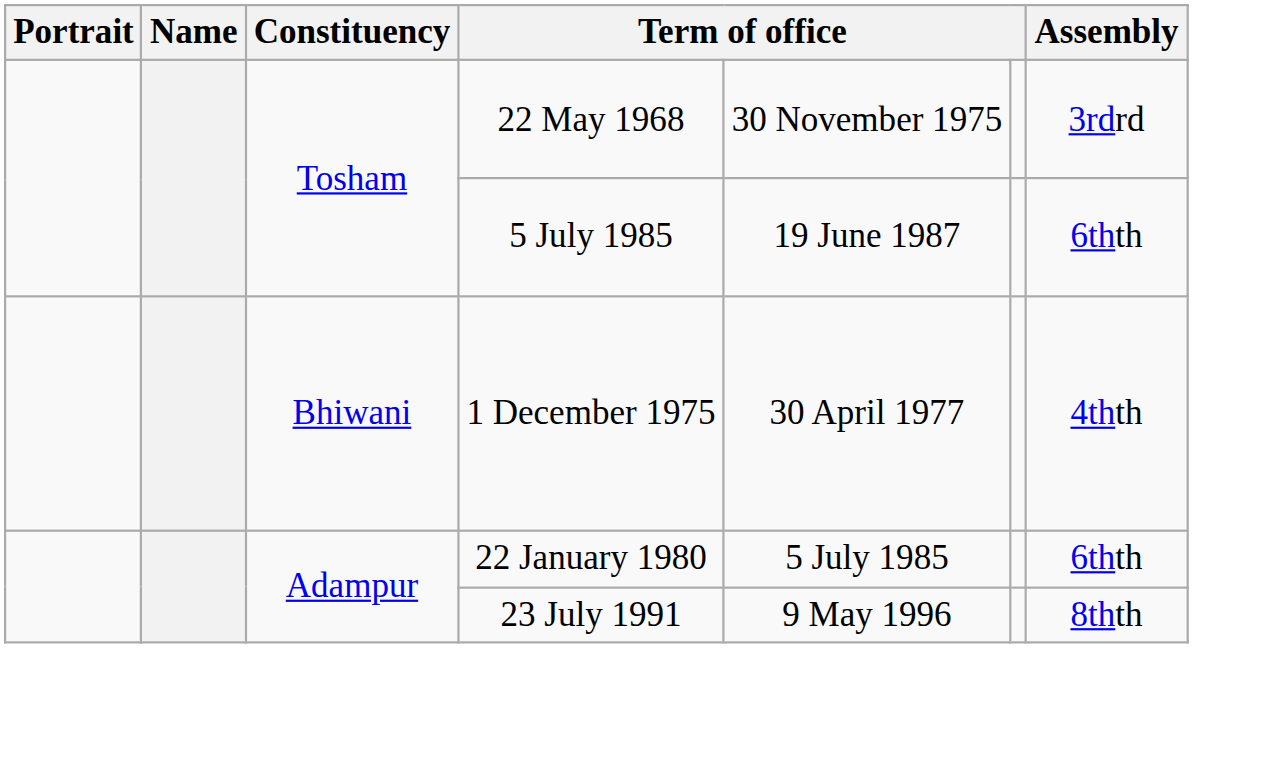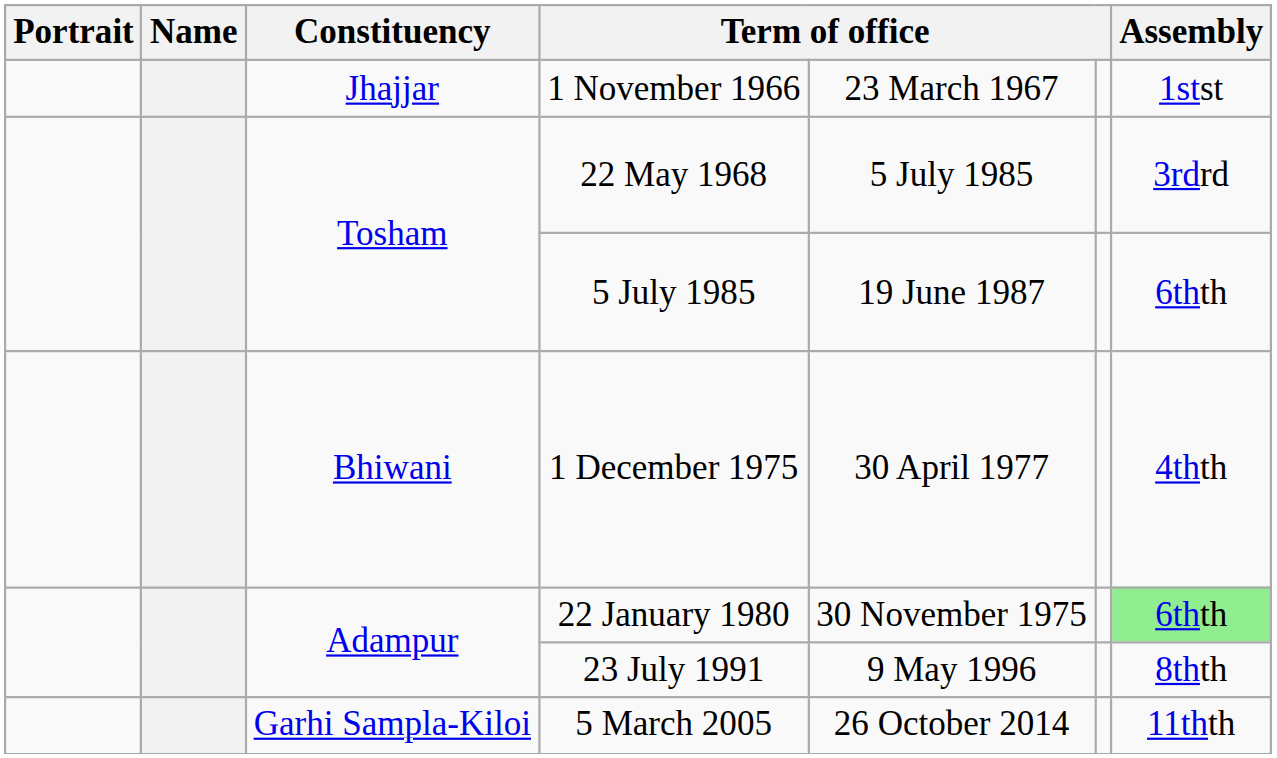 <table class="wikitable sortable" style="text-align:center">
 <tr>
 <th class="unsortable" scope="col">Portrait</th>
 <th scope="col" class="sortable">Name</th>
 <th scope="col">Constituency</th>
 <th colspan="3" scope="colgroup">Term of office</th>
 <th scope="col">Assembly</th>
 </tr>
 <tr align=center>
+<td></td>
+<th scope="row"></th>
+<td><a href='#'>Jhajjar</a></td>
+<td>1 November 1966</td>
+<td>23 March 1967</td>
+<td></td>
+<td><a href='#'>1st</a>st</td>
+</tr>
+<tr align=center>
 <td rowspan="2" align="center" height="100px"></td>
 <th scope="row" rowspan="2"></th>
 <td rowspan="2"><a href='#'>Tosham</a></td>
 <td>22 May 1968</td>
-<td>30 November 1975</td>
+<td>5 July 1985</td>
 <td></td>
 <td><a href='#'>3rd</a>rd</td>
 </tr>
 <tr align=center>
 <td>5 July 1985</td>
 <td>19 June 1987</td>
 <td></td>
 <td><a href='#'>6th</a>th</td>
 </tr>
 <tr align=center>
 <td align="center" height="100px"></td>
 <th scope="row"></th>
 <td><a href='#'>Bhiwani</a></td>
 <td>1 December 1975</td>
 <td>30 April 1977</td>
 <td></td>
 <td><a href='#'>4th</a>th</td>
 </tr>
 <tr align=center>
 <td rowspan="2"></td>
 <th scope="row" rowspan="2"></th>
 <td rowspan="2"><a href='#'>Adampur</a></td>
 <td>22 January 1980</td>
-<td>5 July 1985</td>
+<td>30 November 1975</td>
 <td></td>
-<td><a href='#'>6th</a>th</td>
+<td style="background: lightgreen;"><a href='#'>6th</a>th</td>
 </tr>
 <tr align=center>
 <td>23 July 1991</td>
 <td>9 May 1996</td>
 <td></td>
 <td><a href='#'>8th</a>th</td>
 </tr>
+<tr align=center>
+<td></td>
+<th scope="row"></th>
+<td><a href='#'>Garhi Sampla-Kiloi</a></td>
+<td>5 March 2005</td>
+<td>26 October 2014</td>
+<td></td>
+<td><a href='#'>11th</a>th</td>
+</tr>
 </table>
